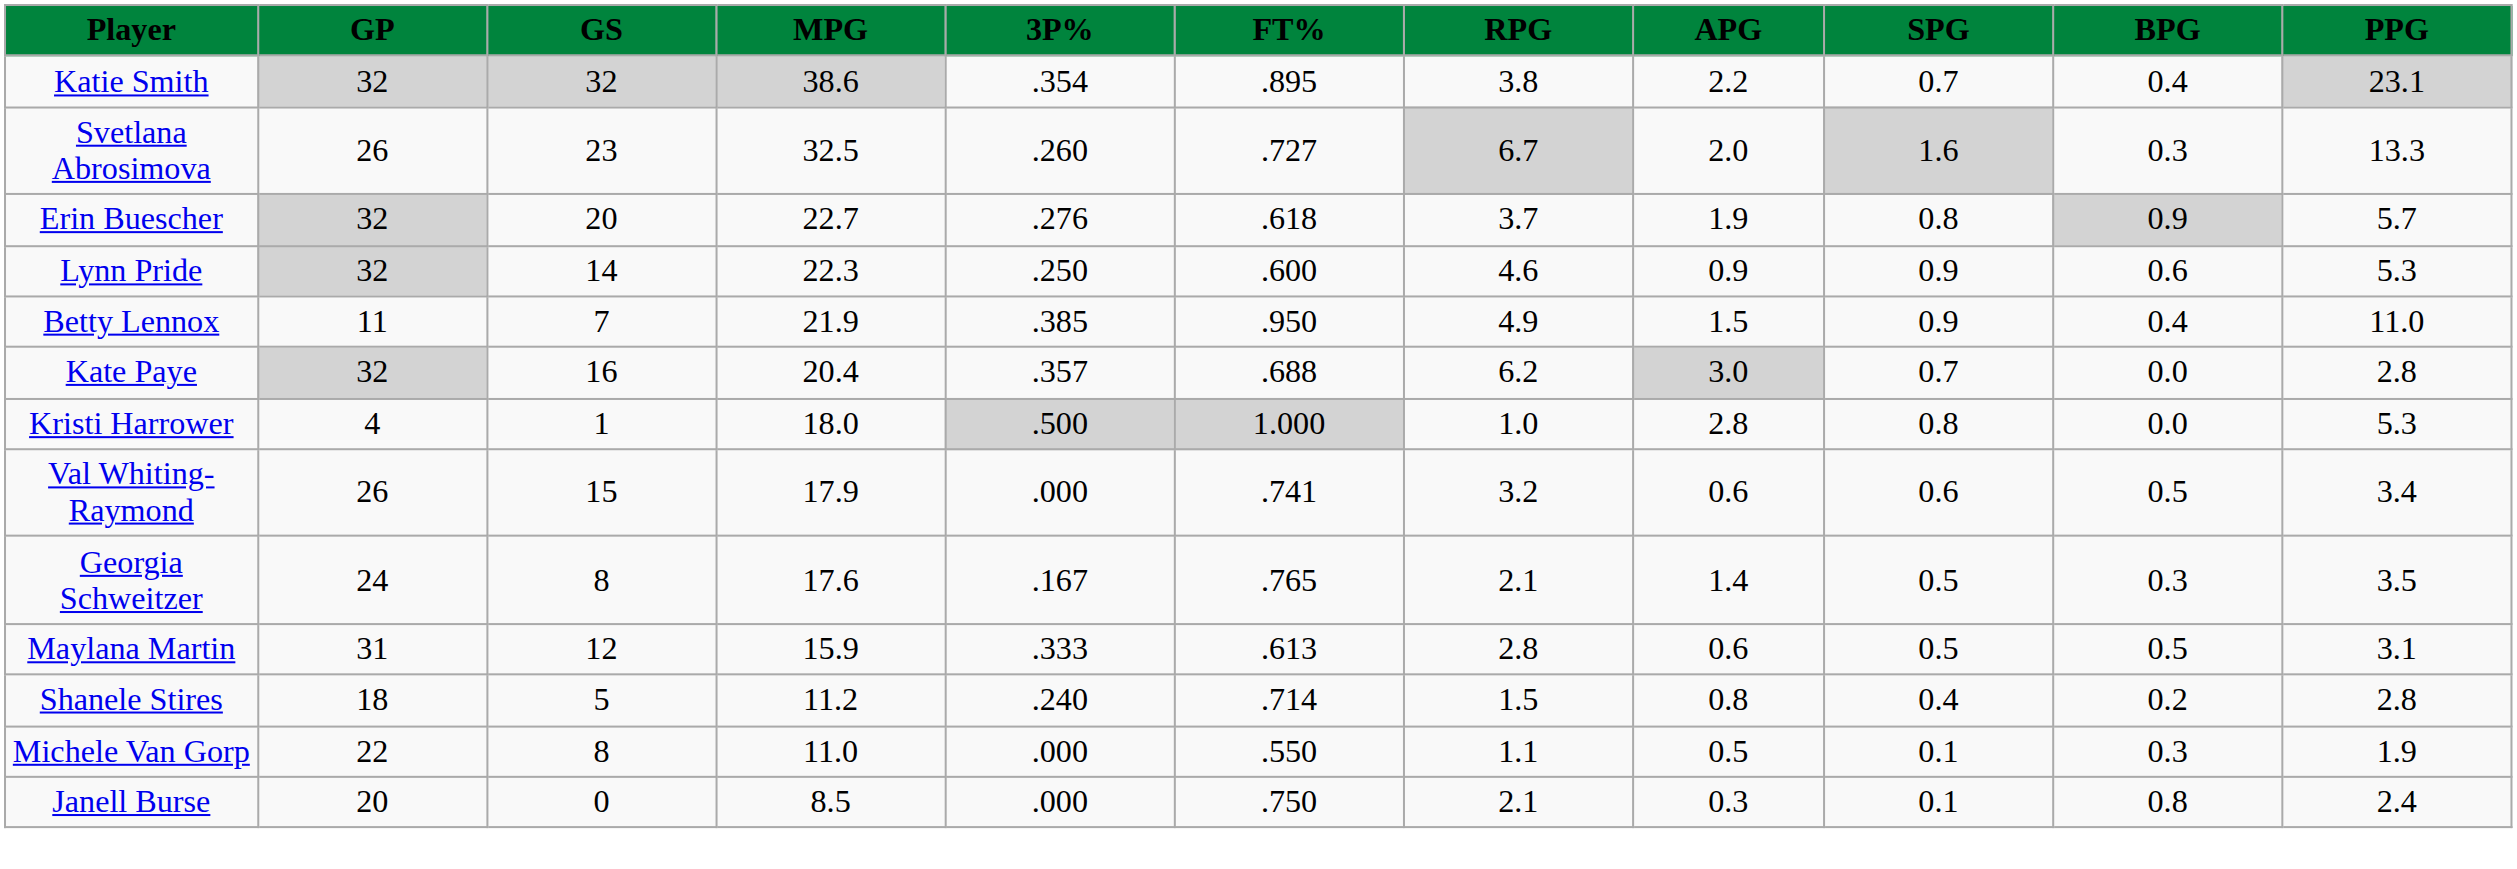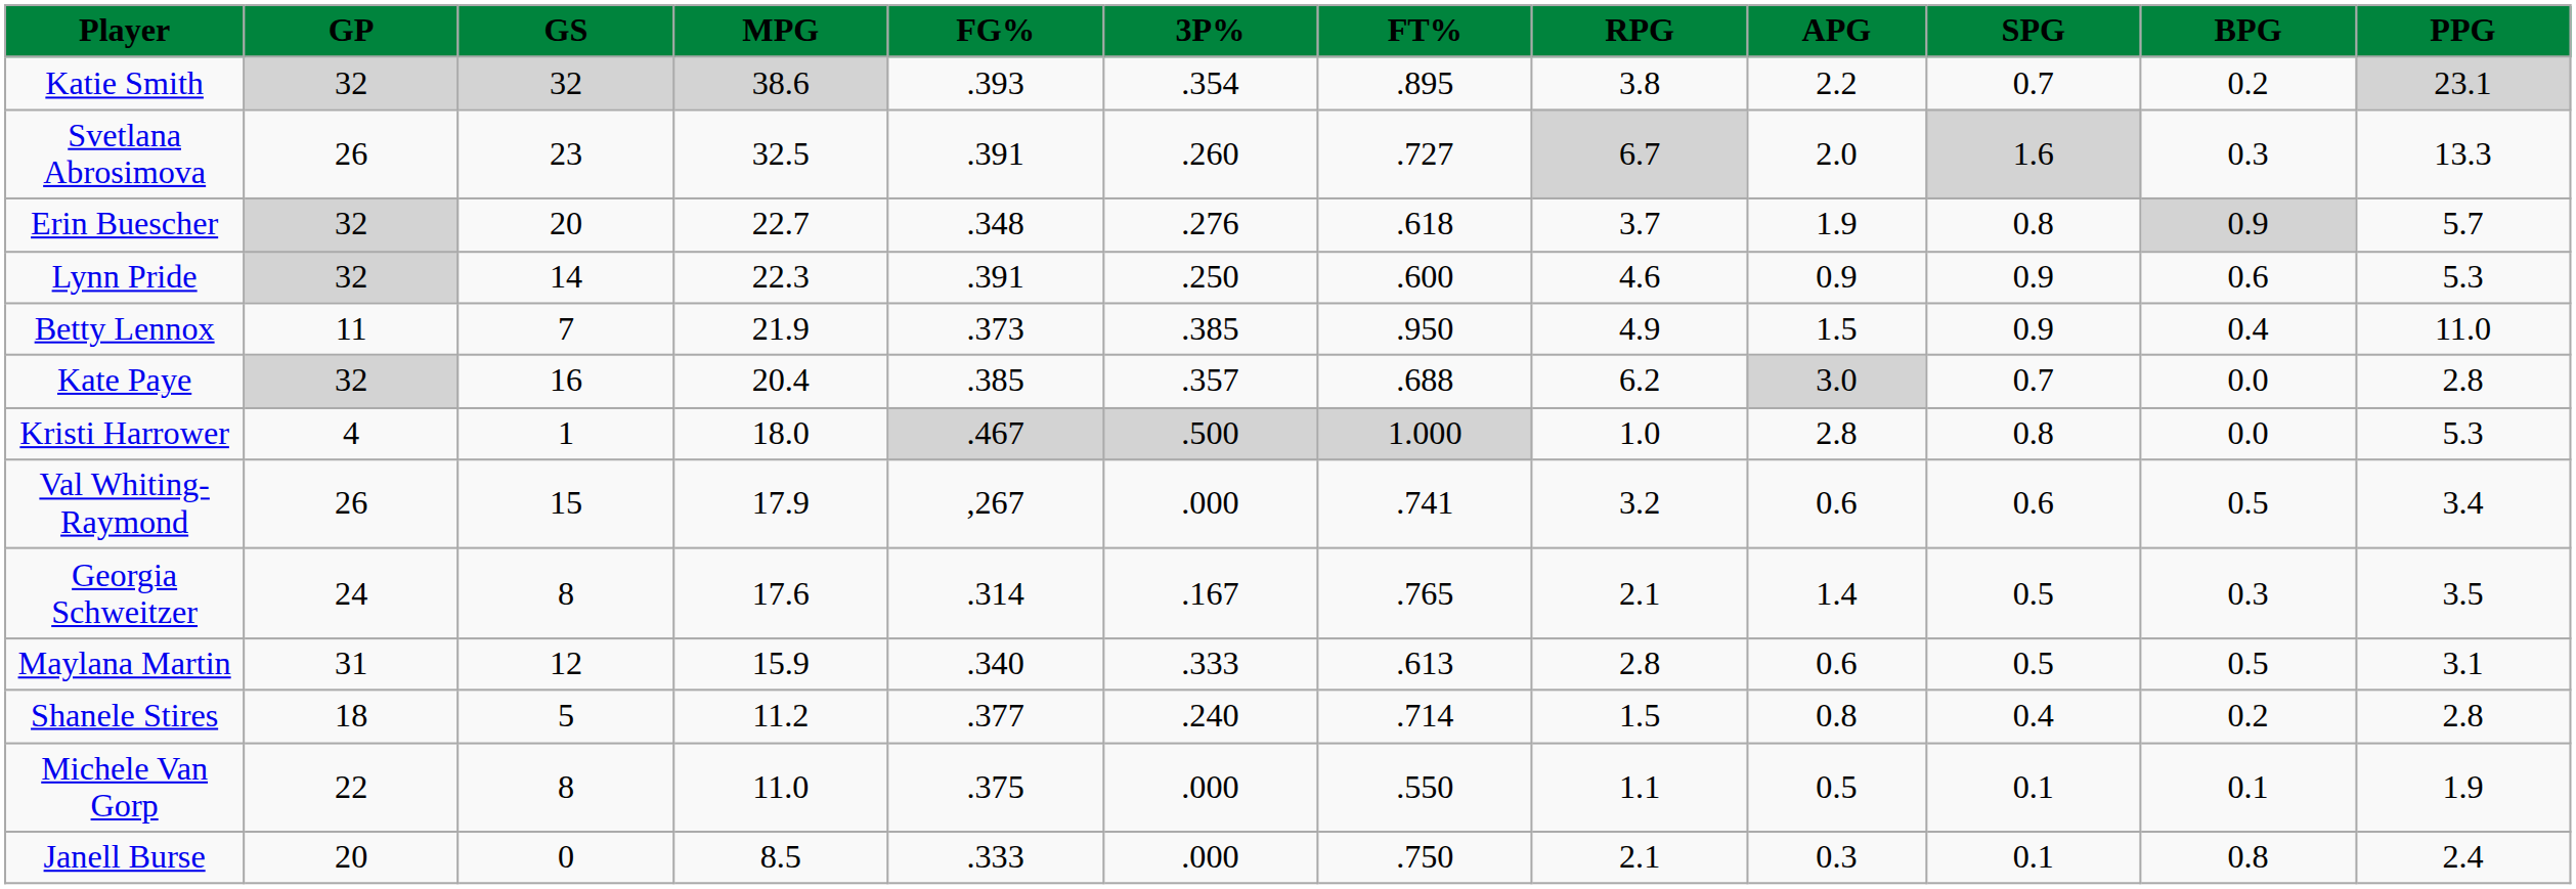 <table class="wikitable sortable" style="text-align:center;">
 <tr>
 <th style="background: #00843D" width="6%"><span>Player</span></th>
 <th style="background: #00843D" width="6%"><span>GP</span></th>
 <th style="background: #00843D" width="6%"><span>GS</span></th>
 <th style="background: #00843D" width="6%"><span>MPG</span></th>
+<th style="background: #00843D" width="6%"><span>FG%</span></th>
 <th style="background: #00843D" width="6%"><span>3P%</span></th>
 <th style="background: #00843D" width="6%"><span>FT%</span></th>
 <th style="background: #00843D" width="6%"><span>RPG</span></th>
 <th style="background: #00843D" width="5%"><span>APG</span></th>
 <th style="background: #00843D" width="6%"><span>SPG</span></th>
 <th style="background: #00843D" width="6%"><span>BPG</span></th>
 <th style="background: #00843D" width="6%"><span>PPG</span></th>
 </tr>
 <tr>
 <td><a href='#'>Katie Smith</a></td>
 <td style="background:#D3D3D3;">32</td>
 <td style="background:#D3D3D3;">32</td>
 <td style="background:#D3D3D3;">38.6</td>
+<td>.393</td>
 <td>.354</td>
 <td>.895</td>
 <td>3.8</td>
 <td>2.2</td>
 <td>0.7</td>
-<td>0.4</td>
+<td>0.2</td>
 <td style="background:#D3D3D3;">23.1</td>
 </tr>
 <tr>
 <td><a href='#'>Svetlana Abrosimova</a></td>
 <td>26</td>
 <td>23</td>
 <td>32.5</td>
+<td>.391</td>
 <td>.260</td>
 <td>.727</td>
 <td style="background:#D3D3D3;">6.7</td>
 <td>2.0</td>
 <td style="background:#D3D3D3;">1.6</td>
 <td>0.3</td>
 <td>13.3</td>
 </tr>
 <tr>
 <td><a href='#'>Erin Buescher</a></td>
 <td style="background:#D3D3D3;">32</td>
 <td>20</td>
 <td>22.7</td>
+<td>.348</td>
 <td>.276</td>
 <td>.618</td>
 <td>3.7</td>
 <td>1.9</td>
 <td>0.8</td>
 <td style="background:#D3D3D3;">0.9</td>
 <td>5.7</td>
 </tr>
 <tr>
 <td><a href='#'>Lynn Pride</a></td>
 <td style="background:#D3D3D3;">32</td>
 <td>14</td>
 <td>22.3</td>
+<td>.391</td>
 <td>.250</td>
 <td>.600</td>
 <td>4.6</td>
 <td>0.9</td>
 <td>0.9</td>
 <td>0.6</td>
 <td>5.3</td>
 </tr>
 <tr>
 <td><a href='#'>Betty Lennox</a></td>
 <td>11</td>
 <td>7</td>
 <td>21.9</td>
+<td>.373</td>
 <td>.385</td>
 <td>.950</td>
 <td>4.9</td>
 <td>1.5</td>
 <td>0.9</td>
 <td>0.4</td>
 <td>11.0</td>
 </tr>
 <tr>
 <td><a href='#'>Kate Paye</a></td>
 <td style="background:#D3D3D3;">32</td>
 <td>16</td>
 <td>20.4</td>
+<td>.385</td>
 <td>.357</td>
 <td>.688</td>
 <td>6.2</td>
 <td style="background:#D3D3D3;">3.0</td>
 <td>0.7</td>
 <td>0.0</td>
 <td>2.8</td>
 </tr>
 <tr>
 <td><a href='#'>Kristi Harrower</a></td>
 <td>4</td>
 <td>1</td>
 <td>18.0</td>
+<td style="background:#D3D3D3;">.467</td>
 <td style="background:#D3D3D3;">.500</td>
 <td style="background:#D3D3D3;">1.000</td>
 <td>1.0</td>
 <td>2.8</td>
 <td>0.8</td>
 <td>0.0</td>
 <td>5.3</td>
 </tr>
 <tr>
 <td><a href='#'>Val Whiting-Raymond</a></td>
 <td>26</td>
 <td>15</td>
 <td>17.9</td>
+<td>,267</td>
 <td>.000</td>
 <td>.741</td>
 <td>3.2</td>
 <td>0.6</td>
 <td>0.6</td>
 <td>0.5</td>
 <td>3.4</td>
 </tr>
 <tr>
 <td><a href='#'>Georgia Schweitzer</a></td>
 <td>24</td>
 <td>8</td>
 <td>17.6</td>
+<td>.314</td>
 <td>.167</td>
 <td>.765</td>
 <td>2.1</td>
 <td>1.4</td>
 <td>0.5</td>
 <td>0.3</td>
 <td>3.5</td>
 </tr>
 <tr>
 <td><a href='#'>Maylana Martin</a></td>
 <td>31</td>
 <td>12</td>
 <td>15.9</td>
+<td>.340</td>
 <td>.333</td>
 <td>.613</td>
 <td>2.8</td>
 <td>0.6</td>
 <td>0.5</td>
 <td>0.5</td>
 <td>3.1</td>
 </tr>
 <tr>
 <td><a href='#'>Shanele Stires</a></td>
 <td>18</td>
 <td>5</td>
 <td>11.2</td>
+<td>.377</td>
 <td>.240</td>
 <td>.714</td>
 <td>1.5</td>
 <td>0.8</td>
 <td>0.4</td>
 <td>0.2</td>
 <td>2.8</td>
 </tr>
 <tr>
 <td><a href='#'>Michele Van Gorp</a></td>
 <td>22</td>
 <td>8</td>
 <td>11.0</td>
+<td>.375</td>
 <td>.000</td>
 <td>.550</td>
 <td>1.1</td>
 <td>0.5</td>
 <td>0.1</td>
-<td>0.3</td>
+<td>0.1</td>
 <td>1.9</td>
 </tr>
 <tr>
 <td><a href='#'>Janell Burse</a></td>
 <td>20</td>
 <td>0</td>
 <td>8.5</td>
+<td>.333</td>
 <td>.000</td>
 <td>.750</td>
 <td>2.1</td>
 <td>0.3</td>
 <td>0.1</td>
 <td>0.8</td>
 <td>2.4</td>
 </tr>
 </table>
